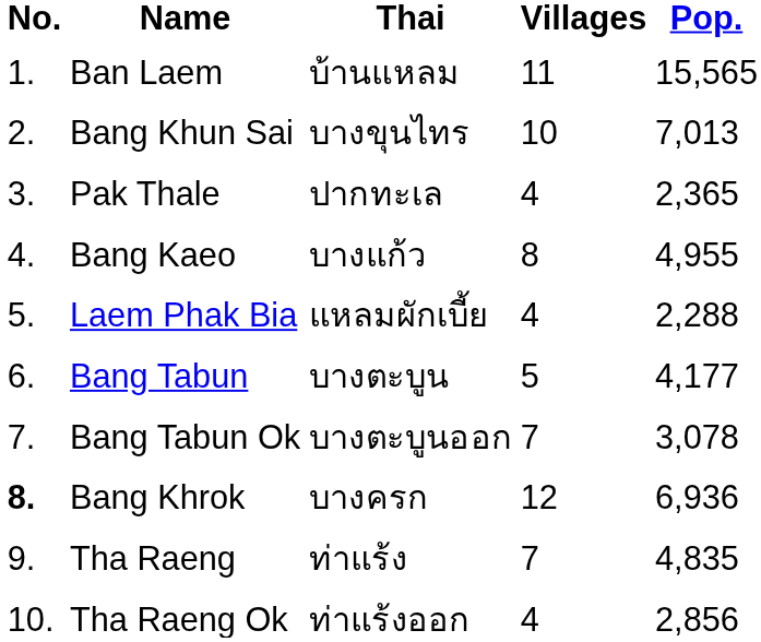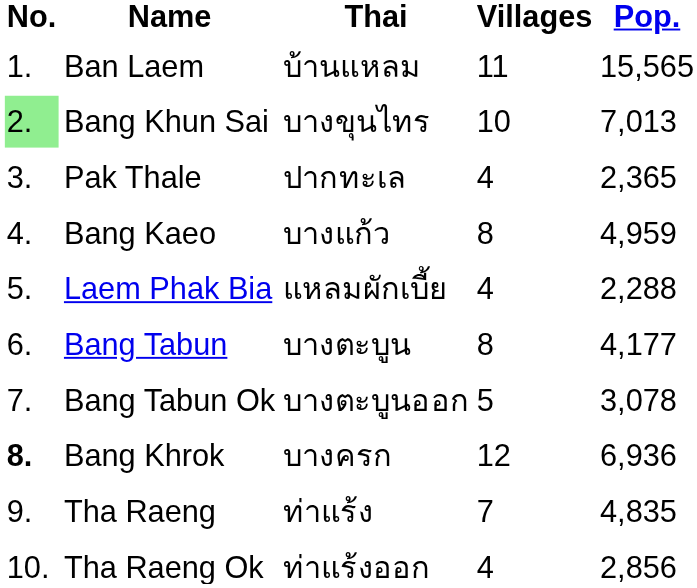 <table>
 <tr>
 <th>No.</th>
 <th>Name</th>
 <th>Thai</th>
 <th>Villages</th>
 <th><a href='#'>Pop.</a></th>
 </tr>
 <tr>
 <td>1.</td>
 <td>Ban Laem</td>
 <td>บ้านแหลม</td>
 <td>11</td>
 <td>15,565</td>
 </tr>
 <tr>
-<td>2.</td>
+<td style="background: lightgreen;">2.</td>
 <td>Bang Khun Sai</td>
 <td>บางขุนไทร</td>
 <td>10</td>
 <td>7,013</td>
 </tr>
 <tr>
 <td>3.</td>
 <td>Pak Thale</td>
 <td>ปากทะเล</td>
 <td>4</td>
 <td>2,365</td>
 </tr>
 <tr>
 <td>4.</td>
 <td>Bang Kaeo</td>
 <td>บางแก้ว</td>
 <td>8</td>
-<td>4,955</td>
+<td>4,959</td>
 </tr>
 <tr>
 <td>5.</td>
 <td><a href='#'>Laem Phak Bia</a></td>
 <td>แหลมผักเบี้ย</td>
 <td>4</td>
 <td>2,288</td>
 </tr>
 <tr>
 <td>6.</td>
 <td><a href='#'>Bang Tabun</a></td>
 <td>บางตะบูน</td>
-<td>5</td>
+<td>8</td>
 <td>4,177</td>
 </tr>
 <tr>
 <td>7.</td>
 <td>Bang Tabun Ok</td>
 <td>บางตะบูนออก</td>
-<td>7</td>
+<td>5</td>
 <td>3,078</td>
 </tr>
 <tr>
 <td><strong>8.</strong></td>
 <td>Bang Khrok</td>
 <td>บางครก</td>
 <td>12</td>
 <td>6,936</td>
 </tr>
 <tr>
 <td>9.</td>
 <td>Tha Raeng</td>
 <td>ท่าแร้ง</td>
 <td>7</td>
 <td>4,835</td>
 </tr>
 <tr>
 <td>10.</td>
 <td>Tha Raeng Ok</td>
 <td>ท่าแร้งออก</td>
 <td>4</td>
 <td>2,856</td>
 </tr>
 </table>
